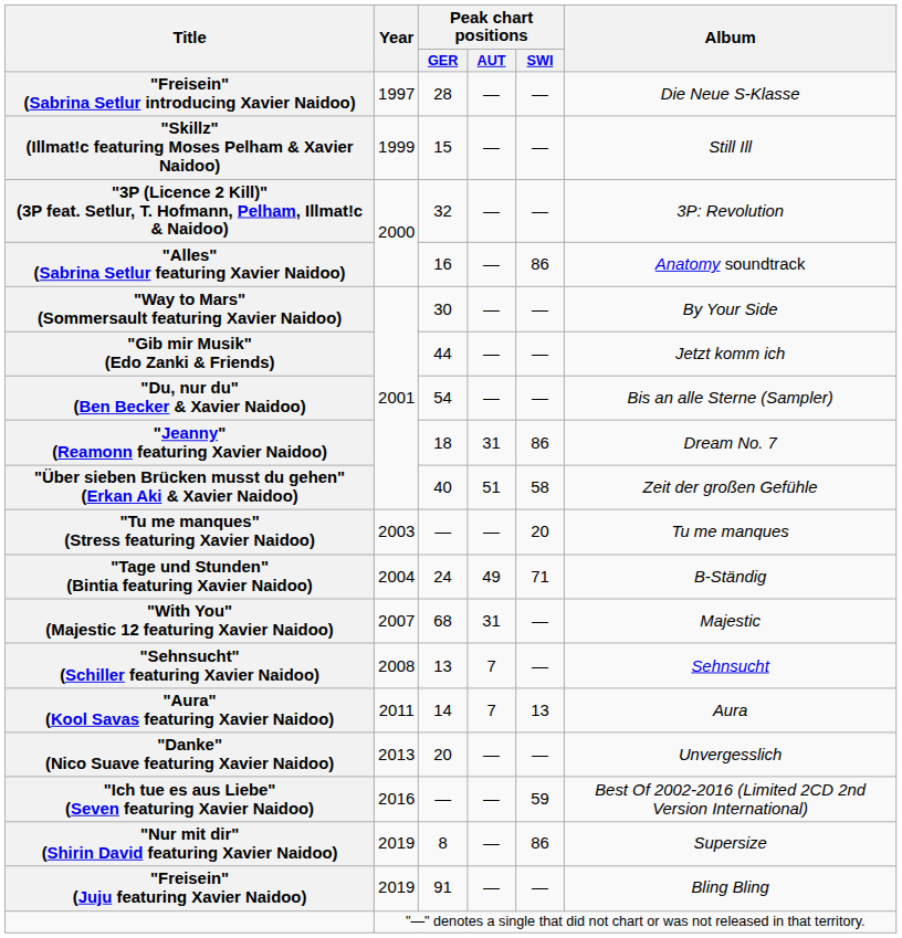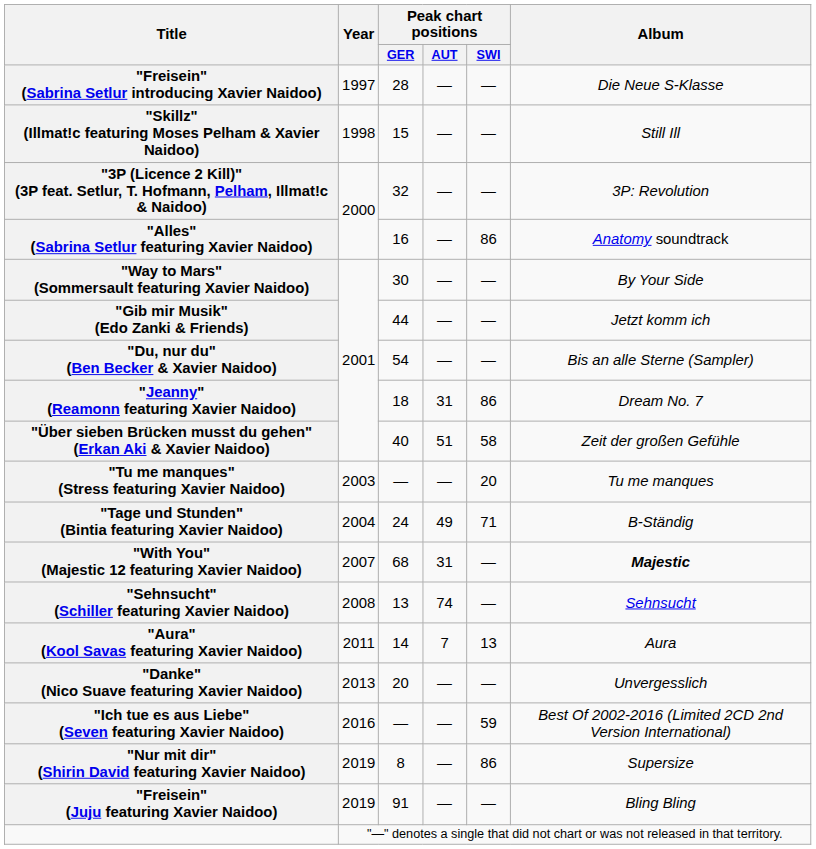 <table class="wikitable plainrowheaders" style="text-align:center;">
 <tr>
 <th scope="col" rowspan="2" style="width:22em;">Title</th>
 <th scope="col" rowspan="2" style="width:1em;">Year</th>
 <th scope="col" colspan="3">Peak chart positions</th>
 <th scope="col" rowspan="2">Album</th>
 </tr>
 <tr>
 <th scope="col" style="width:3em;font-size:85%;"><a href='#'>GER</a><br></th>
 <th scope="col" style="width:3em;font-size:85%;"><a href='#'>AUT</a><br></th>
 <th scope="col" style="width:3em;font-size:85%;"><a href='#'>SWI</a><br></th>
 </tr>
 <tr>
 <th scope="row">"Freisein"<br><span>(<a href='#'>Sabrina Setlur</a> introducing Xavier Naidoo)</span></th>
 <td>1997</td>
 <td>28</td>
 <td>—</td>
 <td>—</td>
 <td><em>Die Neue S-Klasse</em></td>
 </tr>
 <tr>
 <th scope="row">"Skillz"<br><span>(Illmat!c featuring Moses Pelham & Xavier Naidoo)</span></th>
-<td>1999</td>
+<td>1998</td>
 <td>15</td>
 <td>—</td>
 <td>—</td>
 <td><em>Still Ill</em></td>
 </tr>
 <tr>
 <th scope="row">"3P (Licence 2 Kill)"<br><span>(3P feat. Setlur, T. Hofmann, <a href='#'>Pelham</a>, Illmat!c & Naidoo)</span></th>
 <td rowspan="2">2000</td>
 <td>32</td>
 <td>—</td>
 <td>—</td>
 <td><em>3P: Revolution</em></td>
 </tr>
 <tr>
 <th scope="row">"Alles"<br><span>(<a href='#'>Sabrina Setlur</a> featuring Xavier Naidoo)</span></th>
 <td>16</td>
 <td>—</td>
 <td>86</td>
 <td><em><a href='#'>Anatomy</a></em> soundtrack</td>
 </tr>
 <tr>
 <th scope="row">"Way to Mars"<br><span>(Sommersault featuring Xavier Naidoo)</span></th>
 <td rowspan="5">2001</td>
 <td>30</td>
 <td>—</td>
 <td>—</td>
 <td><em>By Your Side</em></td>
 </tr>
 <tr>
 <th scope="row">"Gib mir Musik"<br><span>(Edo Zanki & Friends)</span></th>
 <td>44</td>
 <td>—</td>
 <td>—</td>
 <td><em>Jetzt komm ich</em></td>
 </tr>
 <tr>
 <th scope="row">"Du, nur du"<br><span>(<a href='#'>Ben Becker</a> & Xavier Naidoo)</span></th>
 <td>54</td>
 <td>—</td>
 <td>—</td>
 <td><em>Bis an alle Sterne (Sampler)</em></td>
 </tr>
 <tr>
 <th scope="row">"<a href='#'>Jeanny</a>"<br><span>(<a href='#'>Reamonn</a> featuring Xavier Naidoo)</span></th>
 <td>18</td>
 <td>31</td>
 <td>86</td>
 <td><em>Dream No. 7</em></td>
 </tr>
 <tr>
 <th scope="row">"Über sieben Brücken musst du gehen"<br><span>(<a href='#'>Erkan Aki</a> & Xavier Naidoo)</span></th>
 <td>40</td>
 <td>51</td>
 <td>58</td>
 <td><em>Zeit der großen Gefühle</em></td>
 </tr>
 <tr>
 <th scope="row">"Tu me manques"<br><span>(Stress featuring Xavier Naidoo)</span></th>
 <td>2003</td>
 <td>—</td>
 <td>—</td>
 <td>20</td>
 <td><em>Tu me manques</em></td>
 </tr>
 <tr>
 <th scope="row">"Tage und Stunden"<br><span>(Bintia featuring Xavier Naidoo)</span></th>
 <td>2004</td>
 <td>24</td>
 <td>49</td>
 <td>71</td>
 <td><em>B-Ständig</em></td>
 </tr>
 <tr>
 <th scope="row">"With You"<br><span>(Majestic 12 featuring Xavier Naidoo)</span></th>
 <td>2007</td>
 <td>68</td>
 <td>31</td>
 <td>—</td>
-<td><em>Majestic</em></td>
+<td><strong><em>Majestic</em></strong></td>
 </tr>
 <tr>
 <th scope="row">"Sehnsucht"<br><span>(<a href='#'>Schiller</a> featuring Xavier Naidoo)</span></th>
 <td>2008</td>
 <td>13</td>
-<td>7</td>
+<td>74</td>
 <td>—</td>
 <td><em><a href='#'>Sehnsucht</a></em></td>
 </tr>
 <tr>
 <th scope="row">"Aura"<br><span>(<a href='#'>Kool Savas</a> featuring Xavier Naidoo)</span></th>
 <td>2011</td>
 <td>14</td>
 <td>7</td>
 <td>13</td>
 <td><em>Aura</em></td>
 </tr>
 <tr>
 <th scope="row">"Danke"<br><span>(Nico Suave featuring Xavier Naidoo)</span></th>
 <td>2013</td>
 <td>20</td>
 <td>—</td>
 <td>—</td>
 <td><em>Unvergesslich</em></td>
 </tr>
 <tr>
 <th scope="row">"Ich tue es aus Liebe"<br><span>(<a href='#'>Seven</a> featuring Xavier Naidoo)</span></th>
 <td>2016</td>
 <td>—</td>
 <td>—</td>
 <td>59</td>
 <td><em>Best Of 2002-2016 (Limited 2CD 2nd Version International)</em></td>
 </tr>
 <tr>
 <th scope="row">"Nur mit dir"<br><span>(<a href='#'>Shirin David</a> featuring Xavier Naidoo)</span></th>
 <td>2019</td>
 <td>8</td>
 <td>—</td>
 <td>86</td>
 <td><em>Supersize</em></td>
 </tr>
 <tr>
 <th scope="row">"Freisein"<br><span>(<a href='#'>Juju</a> featuring Xavier Naidoo)</span></th>
 <td>2019</td>
 <td>91</td>
 <td>—</td>
 <td>—</td>
 <td><em>Bling Bling</em></td>
 </tr>
 <tr>
 <td></td>
 <td colspan="20" style="font-size:85%">"—" denotes a single that did not chart or was not released in that territory.</td>
 </tr>
 </table>
